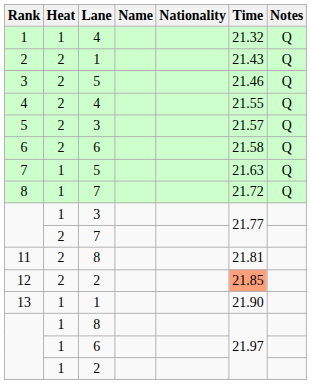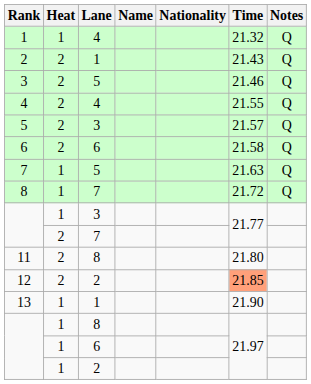 <table class="wikitable sortable" style="text-align:center">
 <tr>
 <th data-sort-type=number>Rank</th>
 <th>Heat</th>
 <th>Lane</th>
 <th>Name</th>
 <th>Nationality</th>
 <th>Time</th>
 <th>Notes</th>
 </tr>
 <tr bgcolor=ccffcc>
 <td>1</td>
 <td>1</td>
 <td>4</td>
 <td align=left></td>
 <td align=left></td>
 <td>21.32</td>
 <td>Q</td>
 </tr>
 <tr bgcolor=ccffcc>
 <td>2</td>
 <td>2</td>
 <td>1</td>
 <td align=left></td>
 <td align=left></td>
 <td>21.43</td>
 <td>Q</td>
 </tr>
 <tr bgcolor=ccffcc>
 <td>3</td>
 <td>2</td>
 <td>5</td>
 <td align=left></td>
 <td align=left></td>
 <td>21.46</td>
 <td>Q</td>
 </tr>
 <tr bgcolor=ccffcc>
 <td>4</td>
 <td>2</td>
 <td>4</td>
 <td align=left></td>
 <td align=left></td>
 <td>21.55</td>
 <td>Q</td>
 </tr>
 <tr bgcolor=ccffcc>
 <td>5</td>
 <td>2</td>
 <td>3</td>
 <td align=left></td>
 <td align=left></td>
 <td>21.57</td>
 <td>Q</td>
 </tr>
 <tr bgcolor=ccffcc>
 <td>6</td>
 <td>2</td>
 <td>6</td>
 <td align=left></td>
 <td align=left></td>
 <td>21.58</td>
 <td>Q</td>
 </tr>
 <tr bgcolor=ccffcc>
 <td>7</td>
 <td>1</td>
 <td>5</td>
 <td align=left></td>
 <td align=left></td>
 <td>21.63</td>
 <td>Q</td>
 </tr>
 <tr bgcolor=ccffcc>
 <td>8</td>
 <td>1</td>
 <td>7</td>
 <td align=left></td>
 <td align=left></td>
 <td>21.72</td>
 <td>Q</td>
 </tr>
 <tr>
 <td rowspan=2></td>
 <td>1</td>
 <td>3</td>
 <td align=left></td>
 <td align=left></td>
 <td rowspan=2>21.77</td>
 <td></td>
 </tr>
 <tr>
 <td>2</td>
 <td>7</td>
 <td align=left></td>
 <td align=left></td>
 <td></td>
 </tr>
 <tr>
 <td>11</td>
 <td>2</td>
 <td>8</td>
 <td align=left></td>
 <td align=left></td>
-<td>21.81</td>
+<td>21.80</td>
 <td></td>
 </tr>
 <tr>
 <td>12</td>
 <td>2</td>
 <td>2</td>
 <td align=left></td>
 <td align=left></td>
 <td style="background: lightsalmon;">21.85</td>
 <td></td>
 </tr>
 <tr>
 <td>13</td>
 <td>1</td>
 <td>1</td>
 <td align=left></td>
 <td align=left></td>
 <td>21.90</td>
 <td></td>
 </tr>
 <tr>
 <td rowspan=3></td>
 <td>1</td>
 <td>8</td>
 <td align=left></td>
 <td align=left></td>
 <td rowspan=3>21.97</td>
 <td></td>
 </tr>
 <tr>
 <td>1</td>
 <td>6</td>
 <td align=left></td>
 <td align=left></td>
 <td></td>
 </tr>
 <tr>
 <td>1</td>
 <td>2</td>
 <td align=left></td>
 <td align=left></td>
 <td></td>
 </tr>
 </table>
